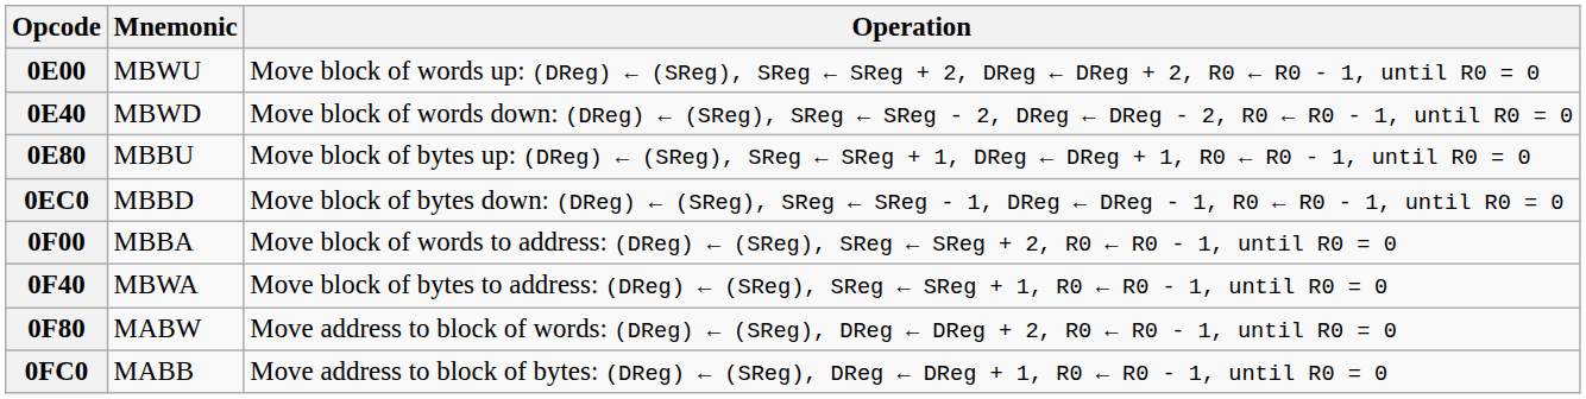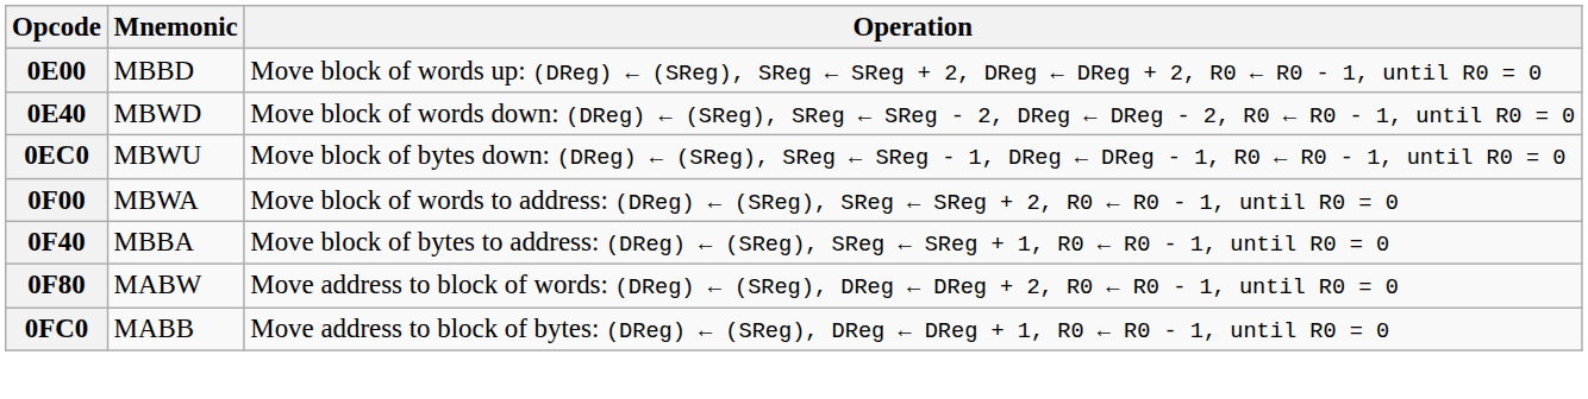 <table class="wikitable">
 <tr>
 <th>Opcode</th>
 <th>Mnemonic</th>
 <th>Operation</th>
 </tr>
 <tr>
 <th>0E00</th>
-<td>MBWU</td>
+<td>MBBD</td>
 <td>Move block of words up: <code>(DReg) ← (SReg), SReg ← SReg + 2, DReg ← DReg + 2, R0 ← R0 - 1, until R0 = 0</code></td>
 </tr>
 <tr>
 <th>0E40</th>
 <td>MBWD</td>
 <td>Move block of words down: <code>(DReg) ← (SReg), SReg ← SReg - 2, DReg ← DReg - 2, R0 ← R0 - 1, until R0 = 0</code></td>
 </tr>
 <tr>
-<th>0E80</th>
-<td>MBBU</td>
-<td>Move block of bytes up: <code>(DReg) ← (SReg), SReg ← SReg + 1, DReg ← DReg + 1, R0 ← R0 - 1, until R0 = 0</code></td>
-</tr>
-<tr>
 <th>0EC0</th>
-<td>MBBD</td>
+<td>MBWU</td>
 <td>Move block of bytes down: <code>(DReg) ← (SReg), SReg ← SReg - 1, DReg ← DReg - 1, R0 ← R0 - 1, until R0 = 0</code></td>
 </tr>
 <tr>
 <th>0F00</th>
-<td>MBBA</td>
+<td>MBWA</td>
 <td>Move block of words to address: <code>(DReg) ← (SReg), SReg ← SReg + 2, R0 ← R0 - 1, until R0 = 0</code></td>
 </tr>
 <tr>
 <th>0F40</th>
-<td>MBWA</td>
+<td>MBBA</td>
 <td>Move block of bytes to address: <code>(DReg) ← (SReg), SReg ← SReg + 1, R0 ← R0 - 1, until R0 = 0</code></td>
 </tr>
 <tr>
 <th>0F80</th>
 <td>MABW</td>
 <td>Move address to block of words: <code>(DReg) ← (SReg), DReg ← DReg + 2, R0 ← R0 - 1, until R0 = 0</code></td>
 </tr>
 <tr>
 <th>0FC0</th>
 <td>MABB</td>
 <td>Move address to block of bytes: <code>(DReg) ← (SReg), DReg ← DReg + 1, R0 ← R0 - 1, until R0 = 0</code></td>
 </tr>
 </table>
